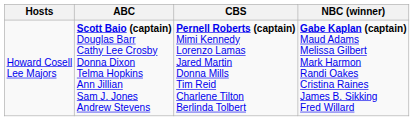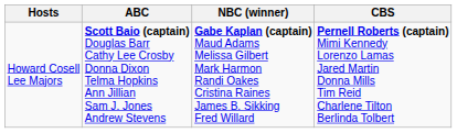 <table class="wikitable">
 <tr>
 <th>Hosts</th>
 <th>ABC</th>
+<th>NBC (winner)</th>
 <th>CBS</th>
-<th>NBC (winner)</th>
 </tr>
 <tr>
 <td><a href='#'>Howard Cosell</a><br><a href='#'>Lee Majors</a></td>
 <td><strong><a href='#'>Scott Baio</a> (captain)</strong><br><a href='#'>Douglas Barr</a><br><a href='#'>Cathy Lee Crosby</a><br><a href='#'>Donna Dixon</a><br><a href='#'>Telma Hopkins</a><br><a href='#'>Ann Jillian</a><br><a href='#'>Sam J. Jones</a><br><a href='#'>Andrew Stevens</a></td>
+<td><strong><a href='#'>Gabe Kaplan</a> (captain)</strong><br><a href='#'>Maud Adams</a><br><a href='#'>Melissa Gilbert</a><br><a href='#'>Mark Harmon</a><br><a href='#'>Randi Oakes</a><br><a href='#'>Cristina Raines</a><br><a href='#'>James B. Sikking</a><br><a href='#'>Fred Willard</a></td>
 <td><strong><a href='#'>Pernell Roberts</a> (captain)</strong><br><a href='#'>Mimi Kennedy</a><br><a href='#'>Lorenzo Lamas</a><br><a href='#'>Jared Martin</a><br><a href='#'>Donna Mills</a><br><a href='#'>Tim Reid</a><br><a href='#'>Charlene Tilton</a><br><a href='#'>Berlinda Tolbert</a></td>
-<td><strong><a href='#'>Gabe Kaplan</a> (captain)</strong><br><a href='#'>Maud Adams</a><br><a href='#'>Melissa Gilbert</a><br><a href='#'>Mark Harmon</a><br><a href='#'>Randi Oakes</a><br><a href='#'>Cristina Raines</a><br><a href='#'>James B. Sikking</a><br><a href='#'>Fred Willard</a></td>
 </tr>
 </table>
